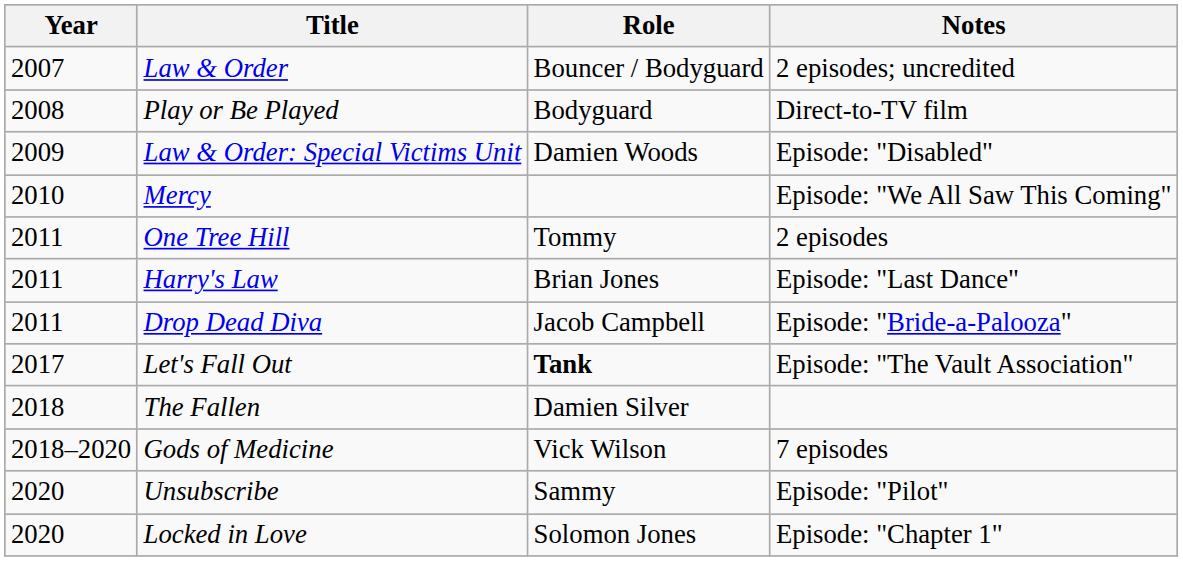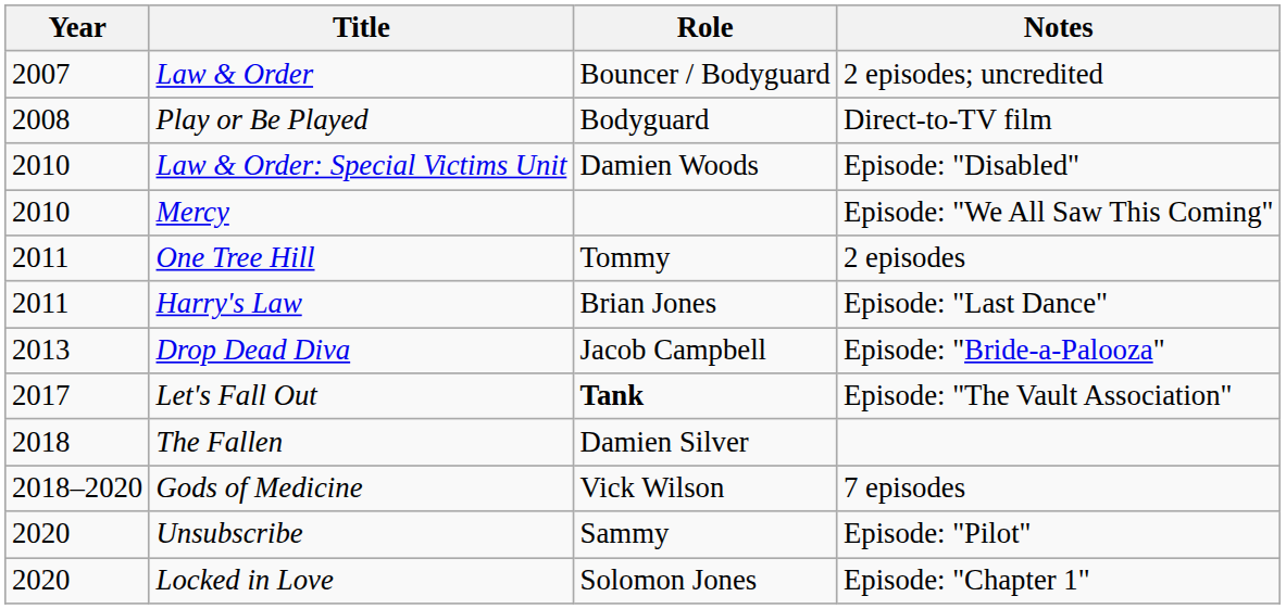 <table class="wikitable sortable">
 <tr>
 <th>Year</th>
 <th>Title</th>
 <th>Role</th>
 <th>Notes</th>
 </tr>
 <tr>
 <td>2007</td>
 <td><em><a href='#'>Law & Order</a></em></td>
 <td>Bouncer / Bodyguard</td>
 <td>2 episodes; uncredited</td>
 </tr>
 <tr>
 <td>2008</td>
 <td><em>Play or Be Played</em></td>
 <td>Bodyguard</td>
 <td>Direct-to-TV film</td>
 </tr>
 <tr>
-<td>2009</td>
+<td>2010</td>
 <td><em><a href='#'>Law & Order: Special Victims Unit</a></em></td>
 <td>Damien Woods</td>
 <td>Episode: "Disabled"</td>
 </tr>
 <tr>
 <td>2010</td>
 <td><em><a href='#'>Mercy</a></em></td>
 <td></td>
 <td>Episode: "We All Saw This Coming"</td>
 </tr>
 <tr>
 <td>2011</td>
 <td><em><a href='#'>One Tree Hill</a></em></td>
 <td>Tommy</td>
 <td>2 episodes</td>
 </tr>
 <tr>
 <td>2011</td>
 <td><em><a href='#'>Harry's Law</a></em></td>
 <td>Brian Jones</td>
 <td>Episode: "Last Dance"</td>
 </tr>
 <tr>
-<td>2011</td>
+<td>2013</td>
 <td><em><a href='#'>Drop Dead Diva</a></em></td>
 <td>Jacob Campbell</td>
 <td>Episode: "<a href='#'>Bride-a-Palooza</a>"</td>
 </tr>
 <tr>
 <td>2017</td>
 <td><em>Let's Fall Out</em></td>
 <td><strong>Tank</strong></td>
 <td>Episode: "The Vault Association"</td>
 </tr>
 <tr>
 <td>2018</td>
 <td><em>The Fallen</em></td>
 <td>Damien Silver</td>
 <td></td>
 </tr>
 <tr>
 <td>2018–2020</td>
 <td><em>Gods of Medicine</em></td>
 <td>Vick Wilson</td>
 <td>7 episodes</td>
 </tr>
 <tr>
 <td>2020</td>
 <td><em>Unsubscribe</em></td>
 <td>Sammy</td>
 <td>Episode: "Pilot"</td>
 </tr>
 <tr>
 <td>2020</td>
 <td><em>Locked in Love</em></td>
 <td>Solomon Jones</td>
 <td>Episode: "Chapter 1"</td>
 </tr>
 </table>
